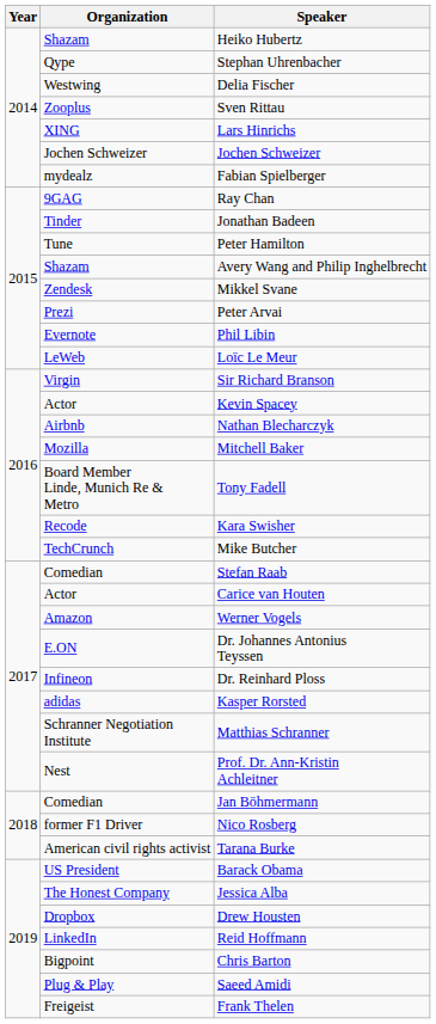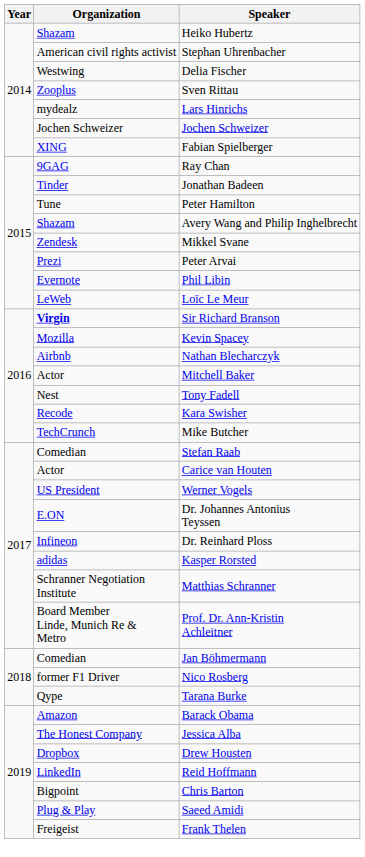 <table class="wikitable sortable">
 <tr>
 <th>Year</th>
 <th>Organization</th>
 <th>Speaker</th>
 </tr>
 <tr>
 <td rowspan=7>2014</td>
 <td><a href='#'>Shazam</a></td>
 <td>Heiko Hubertz</td>
 </tr>
 <tr>
-<td>Qype</td>
+<td>American civil rights activist</td>
 <td>Stephan Uhrenbacher</td>
 </tr>
 <tr>
 <td>Westwing</td>
 <td>Delia Fischer</td>
 </tr>
 <tr>
 <td><a href='#'>Zooplus</a></td>
 <td>Sven Rittau</td>
 </tr>
 <tr>
-<td><a href='#'>XING</a></td>
+<td>mydealz</td>
 <td><a href='#'>Lars Hinrichs</a></td>
 </tr>
 <tr>
 <td>Jochen Schweizer</td>
 <td><a href='#'>Jochen Schweizer</a></td>
 </tr>
 <tr>
-<td>mydealz</td>
+<td><a href='#'>XING</a></td>
 <td>Fabian Spielberger</td>
 </tr>
 <tr>
 <td rowspan=8>2015</td>
 <td><a href='#'>9GAG</a></td>
 <td>Ray Chan</td>
 </tr>
 <tr>
 <td><a href='#'>Tinder</a></td>
 <td>Jonathan Badeen</td>
 </tr>
 <tr>
 <td>Tune</td>
 <td>Peter Hamilton</td>
 </tr>
 <tr>
 <td><a href='#'>Shazam</a></td>
 <td>Avery Wang and Philip Inghelbrecht</td>
 </tr>
 <tr>
 <td><a href='#'>Zendesk</a></td>
 <td>Mikkel Svane</td>
 </tr>
 <tr>
 <td><a href='#'>Prezi</a></td>
 <td>Peter Arvai</td>
 </tr>
 <tr>
 <td><a href='#'>Evernote</a></td>
 <td><a href='#'>Phil Libin</a></td>
 </tr>
 <tr>
 <td><a href='#'>LeWeb</a></td>
 <td><a href='#'>Loïc Le Meur</a></td>
 </tr>
 <tr>
 <td rowspan=7>2016</td>
-<td><a href='#'>Virgin</a></td>
+<td><strong><a href='#'>Virgin</a></strong></td>
 <td><a href='#'>Sir Richard Branson</a></td>
 </tr>
 <tr>
-<td>Actor</td>
+<td><a href='#'>Mozilla</a></td>
 <td><a href='#'>Kevin Spacey</a></td>
 </tr>
 <tr>
 <td><a href='#'>Airbnb</a></td>
 <td><a href='#'>Nathan Blecharczyk</a></td>
 </tr>
 <tr>
-<td><a href='#'>Mozilla</a></td>
+<td>Actor</td>
 <td><a href='#'>Mitchell Baker</a></td>
 </tr>
 <tr>
-<td>Board Member<br>Linde, Munich Re &<br>Metro</td>
+<td>Nest</td>
 <td><a href='#'>Tony Fadell</a></td>
 </tr>
 <tr>
 <td><a href='#'>Recode</a></td>
 <td><a href='#'>Kara Swisher</a></td>
 </tr>
 <tr>
 <td><a href='#'>TechCrunch</a></td>
 <td>Mike Butcher</td>
 </tr>
 <tr>
 <td rowspan=8>2017</td>
 <td>Comedian</td>
 <td><a href='#'>Stefan Raab</a></td>
 </tr>
 <tr>
 <td>Actor</td>
 <td><a href='#'>Carice van Houten</a></td>
 </tr>
 <tr>
-<td><a href='#'>Amazon</a></td>
+<td><a href='#'>US President</a></td>
 <td><a href='#'>Werner Vogels</a></td>
 </tr>
 <tr>
 <td><a href='#'>E.ON</a></td>
 <td>Dr. Johannes Antonius<br>Teyssen</td>
 </tr>
 <tr>
 <td><a href='#'>Infineon</a></td>
 <td>Dr. Reinhard Ploss</td>
 </tr>
 <tr>
 <td><a href='#'>adidas</a></td>
 <td><a href='#'>Kasper Rorsted</a></td>
 </tr>
 <tr>
 <td>Schranner Negotiation<br>Institute</td>
 <td><a href='#'>Matthias Schranner</a></td>
 </tr>
 <tr>
-<td>Nest</td>
+<td>Board Member<br>Linde, Munich Re &<br>Metro</td>
 <td><a href='#'>Prof. Dr. Ann-Kristin</a><br><a href='#'>Achleitner</a></td>
 </tr>
 <tr>
 <td rowspan=3>2018</td>
 <td>Comedian</td>
 <td><a href='#'>Jan Böhmermann</a></td>
 </tr>
 <tr>
 <td>former F1 Driver</td>
 <td><a href='#'>Nico Rosberg</a></td>
 </tr>
 <tr>
-<td>American civil rights activist</td>
+<td>Qype</td>
 <td><a href='#'>Tarana Burke</a></td>
 </tr>
 <tr>
 <td rowspan=7>2019</td>
-<td><a href='#'>US President</a></td>
+<td><a href='#'>Amazon</a></td>
 <td><a href='#'>Barack Obama</a></td>
 </tr>
 <tr>
 <td><a href='#'>The Honest Company</a></td>
 <td><a href='#'>Jessica Alba</a></td>
 </tr>
 <tr>
 <td><a href='#'>Dropbox</a></td>
 <td><a href='#'>Drew Housten</a></td>
 </tr>
 <tr>
 <td><a href='#'>LinkedIn</a></td>
 <td><a href='#'>Reid Hoffmann</a></td>
 </tr>
 <tr>
 <td>Bigpoint</td>
 <td><a href='#'>Chris Barton</a></td>
 </tr>
 <tr>
 <td><a href='#'>Plug & Play</a></td>
 <td><a href='#'>Saeed Amidi</a></td>
 </tr>
 <tr>
 <td>Freigeist</td>
 <td><a href='#'>Frank Thelen</a></td>
 </tr>
 </table>
